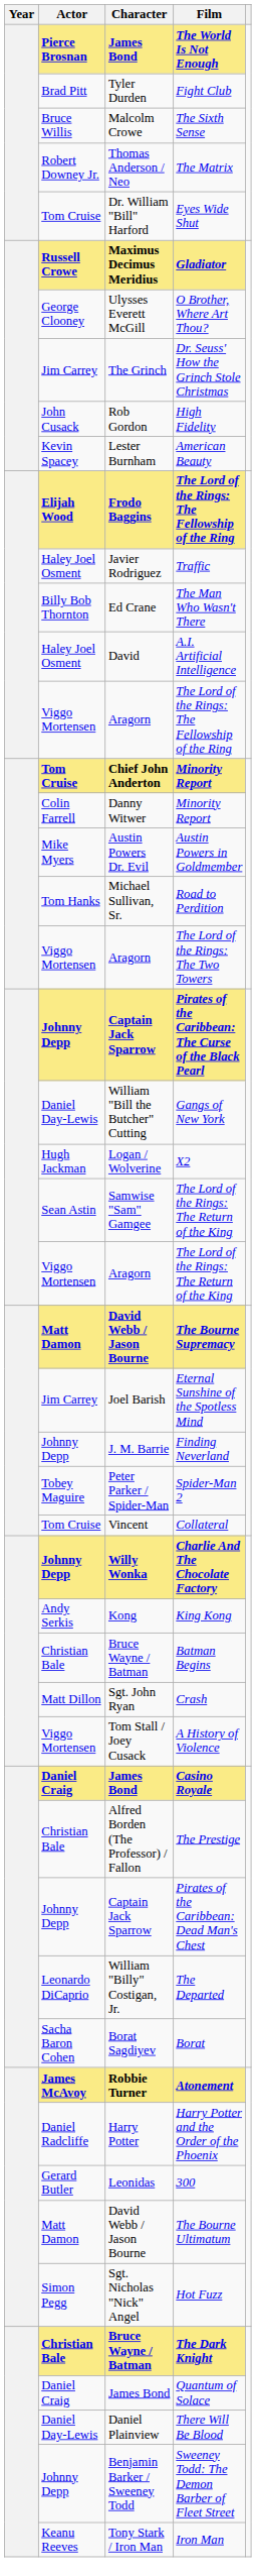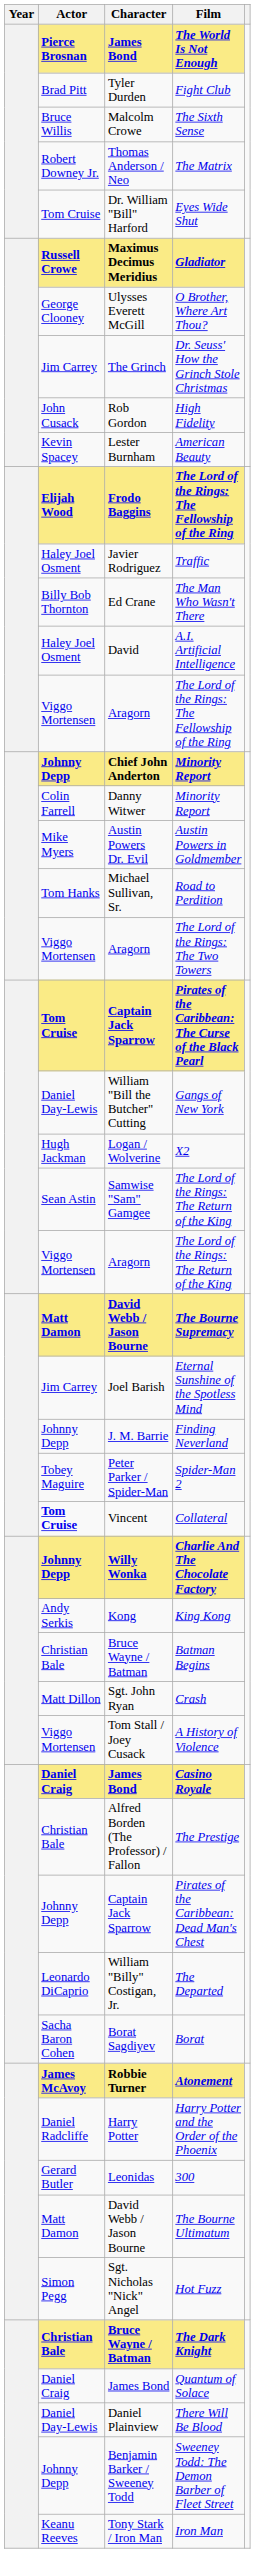 <table class="wikitable" width="50%">
 <tr>
 <th scope="col" width="15%">Year</th>
 <th scope="col" width="30%">Actor</th>
 <th scope="col" width="30%">Character</th>
 <th scope="col" width="60%">Film</th>
 <th scope="col" width="2%"></th>
 </tr>
 <tr>
 <th scope="row" rowspan="5"></th>
 <td style="background:#FAEB86"><strong><a href='#'>Pierce Brosnan</a></strong></td>
 <td style="background:#FAEB86"><strong><a href='#'>James Bond</a></strong></td>
 <td style="background:#FAEB86"><strong><em><a href='#'>The World Is Not Enough</a></em></strong></td>
 <td rowspan="5" style="text-align:center"></td>
 </tr>
 <tr>
 <td><a href='#'>Brad Pitt</a></td>
 <td>Tyler Durden</td>
 <td><em><a href='#'>Fight Club</a></em></td>
 </tr>
 <tr>
 <td><a href='#'>Bruce Willis</a></td>
 <td>Malcolm Crowe</td>
 <td><em><a href='#'>The Sixth Sense</a></em></td>
 </tr>
 <tr>
 <td><a href='#'>Robert Downey Jr.</a></td>
 <td><a href='#'>Thomas Anderson / Neo</a></td>
 <td><em><a href='#'>The Matrix</a></em></td>
 </tr>
 <tr>
 <td><a href='#'>Tom Cruise</a></td>
 <td>Dr. William "Bill" Harford</td>
 <td><em><a href='#'>Eyes Wide Shut</a></em></td>
 </tr>
 <tr>
 <th scope="row" rowspan="5"></th>
 <td style="background:#FAEB86"><strong><a href='#'>Russell Crowe</a></strong></td>
 <td style="background:#FAEB86"><strong>Maximus Decimus Meridius</strong></td>
 <td style="background:#FAEB86"><strong><em><a href='#'>Gladiator</a></em></strong></td>
 <td rowspan="5" style="text-align:center"></td>
 </tr>
 <tr>
 <td><a href='#'>George Clooney</a></td>
 <td>Ulysses Everett McGill</td>
 <td><em><a href='#'>O Brother, Where Art Thou?</a></em></td>
 </tr>
 <tr>
 <td><a href='#'>Jim Carrey</a></td>
 <td><a href='#'>The Grinch</a></td>
 <td><em><a href='#'>Dr. Seuss' How the Grinch Stole Christmas</a></em></td>
 </tr>
 <tr>
 <td><a href='#'>John Cusack</a></td>
 <td>Rob Gordon</td>
 <td><em><a href='#'>High Fidelity</a></em></td>
 </tr>
 <tr>
 <td><a href='#'>Kevin Spacey</a></td>
 <td>Lester Burnham</td>
 <td><em><a href='#'>American Beauty</a></em></td>
 </tr>
 <tr>
 <th scope="row" rowspan="5"></th>
 <td style="background:#FAEB86"><strong><a href='#'>Elijah Wood</a></strong></td>
 <td style="background:#FAEB86"><strong><a href='#'>Frodo Baggins</a></strong></td>
 <td style="background:#FAEB86"><strong><em><a href='#'>The Lord of the Rings: The Fellowship of the Ring</a></em></strong></td>
 <td rowspan="5" style="text-align:center"><br></td>
 </tr>
 <tr>
 <td><a href='#'>Haley Joel Osment</a></td>
 <td>Javier Rodriguez</td>
 <td><em><a href='#'>Traffic</a></em></td>
 </tr>
 <tr>
 <td><a href='#'>Billy Bob Thornton</a></td>
 <td>Ed Crane</td>
 <td><em><a href='#'>The Man Who Wasn't There</a></em></td>
 </tr>
 <tr>
 <td><a href='#'>Haley Joel Osment</a></td>
 <td>David</td>
 <td><em><a href='#'>A.I. Artificial Intelligence</a></em></td>
 </tr>
 <tr>
 <td><a href='#'>Viggo Mortensen</a></td>
 <td><a href='#'>Aragorn</a></td>
 <td><em><a href='#'>The Lord of the Rings: The Fellowship of the Ring</a></em></td>
 </tr>
 <tr>
 <th scope="row" rowspan="5"></th>
-<td style="background:#FAEB86"><strong><a href='#'>Tom Cruise</a></strong></td>
+<td style="background:#FAEB86"><strong><a href='#'>Johnny Depp</a></strong></td>
 <td style="background:#FAEB86"><strong>Chief John Anderton</strong></td>
 <td style="background:#FAEB86"><strong><em><a href='#'>Minority Report</a></em></strong></td>
 <td rowspan="5" style="text-align:center"></td>
 </tr>
 <tr>
 <td><a href='#'>Colin Farrell</a></td>
 <td>Danny Witwer</td>
 <td><em><a href='#'>Minority Report</a></em></td>
 </tr>
 <tr>
 <td><a href='#'>Mike Myers</a></td>
 <td><a href='#'>Austin Powers</a><br><a href='#'>Dr. Evil</a></td>
 <td><em><a href='#'>Austin Powers in Goldmember</a></em></td>
 </tr>
 <tr>
 <td><a href='#'>Tom Hanks</a></td>
 <td>Michael Sullivan, Sr.</td>
 <td><em><a href='#'>Road to Perdition</a></em></td>
 </tr>
 <tr>
 <td><a href='#'>Viggo Mortensen</a></td>
 <td><a href='#'>Aragorn</a></td>
 <td><em><a href='#'>The Lord of the Rings: The Two Towers</a></em></td>
 </tr>
 <tr>
 <th scope="row" rowspan="5"></th>
-<td style="background:#FAEB86"><strong><a href='#'>Johnny Depp</a></strong></td>
+<td style="background:#FAEB86"><strong><a href='#'>Tom Cruise</a></strong></td>
 <td style="background:#FAEB86"><strong><a href='#'>Captain Jack Sparrow</a></strong></td>
 <td style="background:#FAEB86"><strong><em><a href='#'>Pirates of the Caribbean: The Curse of the Black Pearl</a></em></strong></td>
 <td rowspan="5" style="text-align:center"></td>
 </tr>
 <tr>
 <td><a href='#'>Daniel Day-Lewis</a></td>
 <td>William "Bill the Butcher" Cutting</td>
 <td><em><a href='#'>Gangs of New York</a></em></td>
 </tr>
 <tr>
 <td><a href='#'>Hugh Jackman</a></td>
 <td><a href='#'>Logan / Wolverine</a></td>
 <td><em><a href='#'>X2</a></em></td>
 </tr>
 <tr>
 <td><a href='#'>Sean Astin</a></td>
 <td><a href='#'>Samwise "Sam" Gamgee</a></td>
 <td><em><a href='#'>The Lord of the Rings: The Return of the King</a></em></td>
 </tr>
 <tr>
 <td><a href='#'>Viggo Mortensen</a></td>
 <td><a href='#'>Aragorn</a></td>
 <td><em><a href='#'>The Lord of the Rings: The Return of the King</a></em></td>
 </tr>
 <tr>
 <th scope="row" rowspan="5"></th>
 <td style="background:#FAEB86"><strong><a href='#'>Matt Damon</a></strong></td>
 <td style="background:#FAEB86"><strong><a href='#'>David Webb / Jason Bourne</a></strong></td>
 <td style="background:#FAEB86"><strong><em><a href='#'>The Bourne Supremacy</a></em></strong></td>
 <td rowspan="5" style="text-align:center"></td>
 </tr>
 <tr>
 <td><a href='#'>Jim Carrey</a></td>
 <td>Joel Barish</td>
 <td><em><a href='#'>Eternal Sunshine of the Spotless Mind</a></em></td>
 </tr>
 <tr>
 <td><a href='#'>Johnny Depp</a></td>
 <td><a href='#'>J. M. Barrie</a></td>
 <td><em><a href='#'>Finding Neverland</a></em></td>
 </tr>
 <tr>
 <td><a href='#'>Tobey Maguire</a></td>
 <td><a href='#'>Peter Parker / Spider-Man</a></td>
 <td><em><a href='#'>Spider-Man 2</a></em></td>
 </tr>
 <tr>
-<td><a href='#'>Tom Cruise</a></td>
+<td><strong><a href='#'>Tom Cruise</a></strong></td>
 <td>Vincent</td>
 <td><em><a href='#'>Collateral</a></em></td>
 </tr>
 <tr>
 <th scope="row" rowspan="5"></th>
 <td style="background:#FAEB86"><strong><a href='#'>Johnny Depp</a></strong></td>
 <td style="background:#FAEB86"><strong><a href='#'>Willy Wonka</a></strong></td>
 <td style="background:#FAEB86"><strong><em><a href='#'>Charlie And The Chocolate Factory</a></em></strong></td>
 <td rowspan="5" style="text-align:center"><br></td>
 </tr>
 <tr>
 <td><a href='#'>Andy Serkis</a></td>
 <td><a href='#'>Kong</a></td>
 <td><em><a href='#'>King Kong</a></em></td>
 </tr>
 <tr>
 <td><a href='#'>Christian Bale</a></td>
 <td><a href='#'>Bruce Wayne / Batman</a></td>
 <td><em><a href='#'>Batman Begins</a></em></td>
 </tr>
 <tr>
 <td><a href='#'>Matt Dillon</a></td>
 <td>Sgt. John Ryan</td>
 <td><em><a href='#'>Crash</a></em></td>
 </tr>
 <tr>
 <td><a href='#'>Viggo Mortensen</a></td>
 <td>Tom Stall / Joey Cusack</td>
 <td><em><a href='#'>A History of Violence</a></em></td>
 </tr>
 <tr>
 <th scope="row" rowspan="5"></th>
 <td style="background:#FAEB86"><strong><a href='#'>Daniel Craig</a></strong></td>
 <td style="background:#FAEB86"><strong><a href='#'>James Bond</a></strong></td>
 <td style="background:#FAEB86"><strong><em><a href='#'>Casino Royale</a></em></strong></td>
 <td rowspan="5" style="text-align:center"></td>
 </tr>
 <tr>
 <td><a href='#'>Christian Bale</a></td>
 <td>Alfred Borden (The Professor) / Fallon</td>
 <td><em><a href='#'>The Prestige</a></em></td>
 </tr>
 <tr>
 <td><a href='#'>Johnny Depp</a></td>
 <td><a href='#'>Captain Jack Sparrow</a></td>
 <td><em><a href='#'>Pirates of the Caribbean: Dead Man's Chest</a></em></td>
 </tr>
 <tr>
 <td><a href='#'>Leonardo DiCaprio</a></td>
 <td>William "Billy" Costigan, Jr.</td>
 <td><em><a href='#'>The Departed</a></em></td>
 </tr>
 <tr>
 <td><a href='#'>Sacha Baron Cohen</a></td>
 <td><a href='#'>Borat Sagdiyev</a></td>
 <td><em><a href='#'>Borat</a></em></td>
 </tr>
 <tr>
 <th scope="row" rowspan="5"></th>
 <td style="background:#FAEB86"><strong><a href='#'>James McAvoy</a></strong></td>
 <td style="background:#FAEB86"><strong>Robbie Turner</strong></td>
 <td style="background:#FAEB86"><strong><em><a href='#'>Atonement</a></em></strong></td>
 <td rowspan="5" style="text-align:center"></td>
 </tr>
 <tr>
 <td><a href='#'>Daniel Radcliffe</a></td>
 <td><a href='#'>Harry Potter</a></td>
 <td><em><a href='#'>Harry Potter and the Order of the Phoenix</a></em></td>
 </tr>
 <tr>
 <td><a href='#'>Gerard Butler</a></td>
 <td><a href='#'>Leonidas</a></td>
 <td><em><a href='#'>300</a></em></td>
 </tr>
 <tr>
 <td><a href='#'>Matt Damon</a></td>
 <td>David Webb / Jason Bourne</td>
 <td><em><a href='#'>The Bourne Ultimatum</a></em></td>
 </tr>
 <tr>
 <td><a href='#'>Simon Pegg</a></td>
 <td>Sgt. Nicholas "Nick" Angel</td>
 <td><em><a href='#'>Hot Fuzz</a></em></td>
 </tr>
 <tr>
 <th scope="row" rowspan="5"></th>
 <td style="background:#FAEB86"><strong><a href='#'>Christian Bale</a></strong></td>
 <td style="background:#FAEB86"><strong><a href='#'>Bruce Wayne / Batman</a></strong></td>
 <td style="background:#FAEB86"><strong><em><a href='#'>The Dark Knight</a></em></strong></td>
 <td rowspan="5" style="text-align:center"></td>
 </tr>
 <tr>
 <td><a href='#'>Daniel Craig</a></td>
 <td><a href='#'>James Bond</a></td>
 <td><em><a href='#'>Quantum of Solace</a></em></td>
 </tr>
 <tr>
 <td><a href='#'>Daniel Day-Lewis</a></td>
 <td>Daniel Plainview</td>
 <td><em><a href='#'>There Will Be Blood</a></em></td>
 </tr>
 <tr>
 <td><a href='#'>Johnny Depp</a></td>
 <td><a href='#'>Benjamin Barker / Sweeney Todd</a></td>
 <td><em><a href='#'>Sweeney Todd: The Demon Barber of Fleet Street</a></em></td>
 </tr>
 <tr>
 <td><a href='#'>Keanu Reeves</a></td>
 <td><a href='#'>Tony Stark / Iron Man</a></td>
 <td><em><a href='#'>Iron Man</a></em></td>
 </tr>
 </table>
